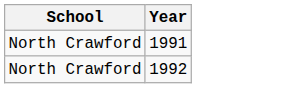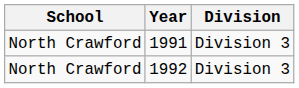 <table class="wikitable">
 <tr>
 <th>School</th>
 <th>Year</th>
+<th>Division</th>
 </tr>
 <tr>
 <td>North Crawford</td>
 <td>1991</td>
+<td>Division 3</td>
 </tr>
 <tr>
 <td>North Crawford</td>
 <td>1992</td>
+<td>Division 3</td>
 </tr>
 </table>
